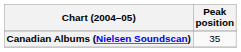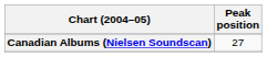 <table class="wikitable sortable plainrowheaders" style="text-align:center">
 <tr>
 <th scope="col">Chart (2004–05)</th>
 <th scope="col">Peak<br>position</th>
 </tr>
 <tr>
 </tr>
 <tr>
 </tr>
 <tr>
 </tr>
 <tr>
 </tr>
 <tr>
 <th scope="row">Canadian Albums (<a href='#'>Nielsen Soundscan</a>)</th>
-<td style="text-align:center;">35</td>
+<td style="text-align:center;">27</td>
 </tr>
 <tr>
 </tr>
 <tr>
 </tr>
 <tr>
 </tr>
 <tr>
 </tr>
 <tr>
 </tr>
 <tr>
 </tr>
 <tr>
 </tr>
 <tr>
 </tr>
 <tr>
 </tr>
 <tr>
 </tr>
 <tr>
 </tr>
 <tr>
 </tr>
 <tr>
 </tr>
 <tr>
 </tr>
 <tr>
 </tr>
 <tr>
 </tr>
 </table>
